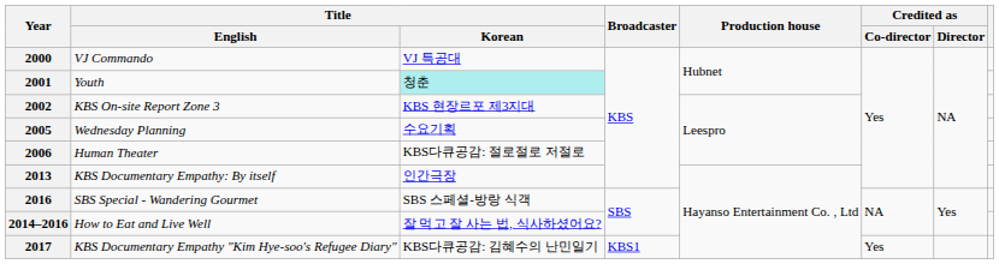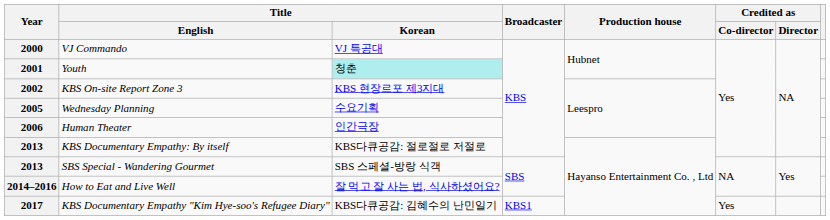 <table class="wikitable sortable plainrowheaders">
 <tr>
 <th rowspan="2" scope="col">Year</th>
 <th colspan="2" scope="col">Title</th>
 <th rowspan="2" scope="col">Broadcaster</th>
 <th rowspan="2" scope="col">Production house</th>
 <th colspan="2" scope="col">Credited as</th>
 <th rowspan="2" scope="col" class="unsortable"></th>
 </tr>
 <tr>
 <th>English</th>
 <th>Korean</th>
 <th>Co-director</th>
 <th>Director</th>
 </tr>
 <tr>
 <th scope="row">2000</th>
 <td><em>VJ Commando</em></td>
 <td><a href='#'>VJ 특공대</a></td>
 <td rowspan="6"><a href='#'>KBS</a></td>
 <td rowspan="2">Hubnet</td>
 <td rowspan="6">Yes</td>
 <td rowspan="6">NA</td>
 <td></td>
 </tr>
 <tr>
 <th scope="row">2001</th>
 <td><em>Youth</em></td>
 <td style="background: paleturquoise;">청춘</td>
 <td></td>
 </tr>
 <tr>
 <th scope="row">2002</th>
 <td><em>KBS On-site Report Zone 3</em></td>
 <td><a href='#'>KBS 현장르포 제3지대</a></td>
 <td rowspan="3">Leespro</td>
 <td></td>
 </tr>
 <tr>
 <th scope="row">2005</th>
 <td><em>Wednesday Planning</em></td>
 <td><a href='#'>수요기획</a></td>
 <td></td>
 </tr>
 <tr>
 <th scope="row">2006</th>
 <td><em>Human Theater</em></td>
-<td>KBS다큐공감: 절로절로 저절로</td>
+<td><a href='#'>인간극장</a></td>
 <td></td>
 </tr>
 <tr>
 <th scope="row">2013</th>
 <td><em>KBS Documentary Empathy: By itself</em></td>
-<td><a href='#'>인간극장</a></td>
+<td>KBS다큐공감: 절로절로 저절로</td>
 <td rowspan="4">Hayanso Entertainment Co. , Ltd</td>
 <td></td>
 </tr>
 <tr>
-<th scope="row">2016</th>
+<th scope="row">2013</th>
 <td><em>SBS Special - Wandering Gourmet</em></td>
 <td>SBS 스페셜-방랑 식객</td>
 <td rowspan="2"><a href='#'>SBS</a></td>
 <td rowspan="2">NA</td>
 <td rowspan="2">Yes</td>
 <td></td>
 </tr>
 <tr>
 <th scope="row">2014–2016</th>
 <td><em>How to Eat and Live Well</em></td>
 <td><a href='#'>잘 먹고 잘 사는 법, 식사하셨어요?</a></td>
 <td></td>
 </tr>
 <tr>
 <th scope="row">2017</th>
 <td><em>KBS Documentary Empathy "Kim Hye-soo's Refugee Diary"</em></td>
 <td>KBS다큐공감: 김혜수의 난민일기</td>
 <td><a href='#'>KBS1</a></td>
 <td>Yes</td>
 <td></td>
 <td></td>
 </tr>
 </table>
